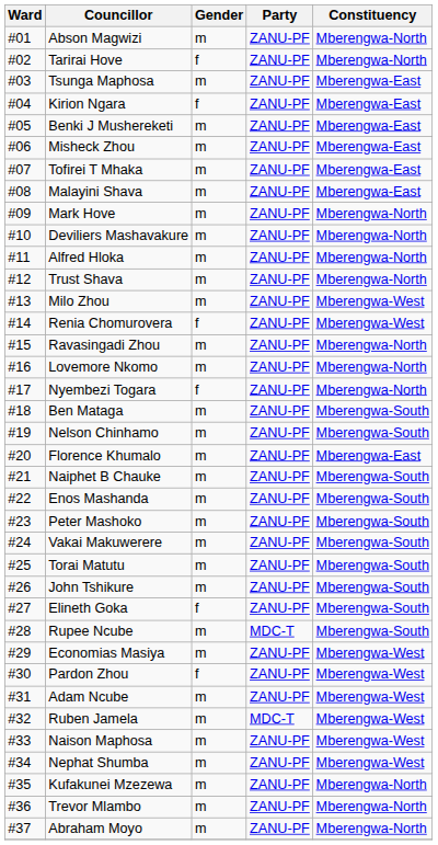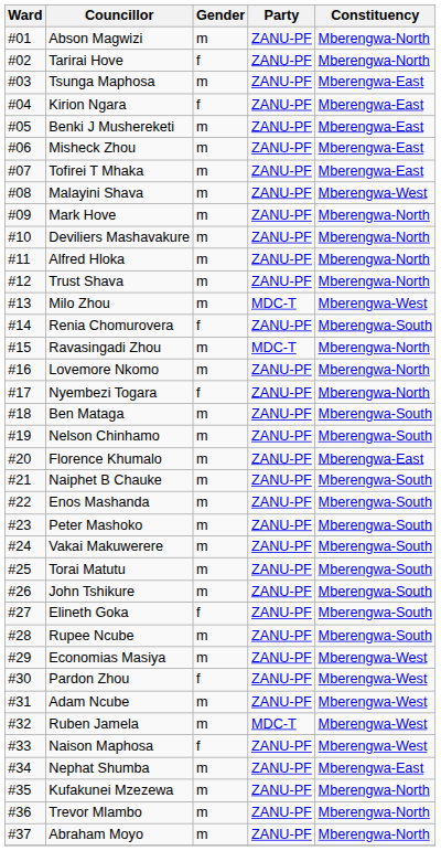 <table class="wikitable sortable" style="font-size: 100%;">
 <tr>
 <th>Ward</th>
 <th>Councillor</th>
 <th>Gender</th>
 <th>Party</th>
 <th>Constituency</th>
 </tr>
 <tr>
 <td>#01</td>
 <td>Abson Magwizi</td>
 <td>m</td>
 <td><a href='#'>ZANU-PF</a></td>
 <td><a href='#'>Mberengwa-North</a></td>
 </tr>
 <tr>
 <td>#02</td>
 <td>Tarirai Hove</td>
 <td>f</td>
 <td><a href='#'>ZANU-PF</a></td>
 <td><a href='#'>Mberengwa-North</a></td>
 </tr>
 <tr>
 <td>#03</td>
 <td>Tsunga Maphosa</td>
 <td>m</td>
 <td><a href='#'>ZANU-PF</a></td>
 <td><a href='#'>Mberengwa-East</a></td>
 </tr>
 <tr>
 <td>#04</td>
 <td>Kirion Ngara</td>
 <td>f</td>
 <td><a href='#'>ZANU-PF</a></td>
 <td><a href='#'>Mberengwa-East</a></td>
 </tr>
 <tr>
 <td>#05</td>
 <td>Benki J Mushereketi</td>
 <td>m</td>
 <td><a href='#'>ZANU-PF</a></td>
 <td><a href='#'>Mberengwa-East</a></td>
 </tr>
 <tr>
 <td>#06</td>
 <td>Misheck Zhou</td>
 <td>m</td>
 <td><a href='#'>ZANU-PF</a></td>
 <td><a href='#'>Mberengwa-East</a></td>
 </tr>
 <tr>
 <td>#07</td>
 <td>Tofirei T Mhaka</td>
 <td>m</td>
 <td><a href='#'>ZANU-PF</a></td>
 <td><a href='#'>Mberengwa-East</a></td>
 </tr>
 <tr>
 <td>#08</td>
 <td>Malayini Shava</td>
 <td>m</td>
 <td><a href='#'>ZANU-PF</a></td>
-<td><a href='#'>Mberengwa-East</a></td>
+<td><a href='#'>Mberengwa-West</a></td>
 </tr>
 <tr>
 <td>#09</td>
 <td>Mark Hove</td>
 <td>m</td>
 <td><a href='#'>ZANU-PF</a></td>
 <td><a href='#'>Mberengwa-North</a></td>
 </tr>
 <tr>
 <td>#10</td>
 <td>Deviliers Mashavakure</td>
 <td>m</td>
 <td><a href='#'>ZANU-PF</a></td>
 <td><a href='#'>Mberengwa-North</a></td>
 </tr>
 <tr>
 <td>#11</td>
 <td>Alfred Hloka</td>
 <td>m</td>
 <td><a href='#'>ZANU-PF</a></td>
 <td><a href='#'>Mberengwa-North</a></td>
 </tr>
 <tr>
 <td>#12</td>
 <td>Trust Shava</td>
 <td>m</td>
 <td><a href='#'>ZANU-PF</a></td>
 <td><a href='#'>Mberengwa-North</a></td>
 </tr>
 <tr>
 <td>#13</td>
 <td>Milo Zhou</td>
 <td>m</td>
-<td><a href='#'>ZANU-PF</a></td>
+<td><a href='#'>MDC-T</a></td>
 <td><a href='#'>Mberengwa-West</a></td>
 </tr>
 <tr>
 <td>#14</td>
 <td>Renia Chomurovera</td>
 <td>f</td>
 <td><a href='#'>ZANU-PF</a></td>
-<td><a href='#'>Mberengwa-West</a></td>
+<td><a href='#'>Mberengwa-South</a></td>
 </tr>
 <tr>
 <td>#15</td>
 <td>Ravasingadi Zhou</td>
 <td>m</td>
-<td><a href='#'>ZANU-PF</a></td>
+<td><a href='#'>MDC-T</a></td>
 <td><a href='#'>Mberengwa-North</a></td>
 </tr>
 <tr>
 <td>#16</td>
 <td>Lovemore Nkomo</td>
 <td>m</td>
 <td><a href='#'>ZANU-PF</a></td>
 <td><a href='#'>Mberengwa-North</a></td>
 </tr>
 <tr>
 <td>#17</td>
 <td>Nyembezi Togara</td>
 <td>f</td>
 <td><a href='#'>ZANU-PF</a></td>
 <td><a href='#'>Mberengwa-North</a></td>
 </tr>
 <tr>
 <td>#18</td>
 <td>Ben Mataga</td>
 <td>m</td>
 <td><a href='#'>ZANU-PF</a></td>
 <td><a href='#'>Mberengwa-South</a></td>
 </tr>
 <tr>
 <td>#19</td>
 <td>Nelson Chinhamo</td>
 <td>m</td>
 <td><a href='#'>ZANU-PF</a></td>
 <td><a href='#'>Mberengwa-South</a></td>
 </tr>
 <tr>
 <td>#20</td>
 <td>Florence Khumalo</td>
 <td>m</td>
 <td><a href='#'>ZANU-PF</a></td>
 <td><a href='#'>Mberengwa-East</a></td>
 </tr>
 <tr>
 <td>#21</td>
 <td>Naiphet B Chauke</td>
 <td>m</td>
 <td><a href='#'>ZANU-PF</a></td>
 <td><a href='#'>Mberengwa-South</a></td>
 </tr>
 <tr>
 <td>#22</td>
 <td>Enos Mashanda</td>
 <td>m</td>
 <td><a href='#'>ZANU-PF</a></td>
 <td><a href='#'>Mberengwa-South</a></td>
 </tr>
 <tr>
 <td>#23</td>
 <td>Peter Mashoko</td>
 <td>m</td>
 <td><a href='#'>ZANU-PF</a></td>
 <td><a href='#'>Mberengwa-South</a></td>
 </tr>
 <tr>
 <td>#24</td>
 <td>Vakai Makuwerere</td>
 <td>m</td>
 <td><a href='#'>ZANU-PF</a></td>
 <td><a href='#'>Mberengwa-South</a></td>
 </tr>
 <tr>
 <td>#25</td>
 <td>Torai Matutu</td>
 <td>m</td>
 <td><a href='#'>ZANU-PF</a></td>
 <td><a href='#'>Mberengwa-South</a></td>
 </tr>
 <tr>
 <td>#26</td>
 <td>John Tshikure</td>
 <td>m</td>
 <td><a href='#'>ZANU-PF</a></td>
 <td><a href='#'>Mberengwa-South</a></td>
 </tr>
 <tr>
 <td>#27</td>
 <td>Elineth Goka</td>
 <td>f</td>
 <td><a href='#'>ZANU-PF</a></td>
 <td><a href='#'>Mberengwa-South</a></td>
 </tr>
 <tr>
 <td>#28</td>
 <td>Rupee Ncube</td>
 <td>m</td>
-<td><a href='#'>MDC-T</a></td>
+<td><a href='#'>ZANU-PF</a></td>
 <td><a href='#'>Mberengwa-South</a></td>
 </tr>
 <tr>
 <td>#29</td>
 <td>Economias Masiya</td>
 <td>m</td>
 <td><a href='#'>ZANU-PF</a></td>
 <td><a href='#'>Mberengwa-West</a></td>
 </tr>
 <tr>
 <td>#30</td>
 <td>Pardon Zhou</td>
 <td>f</td>
 <td><a href='#'>ZANU-PF</a></td>
 <td><a href='#'>Mberengwa-West</a></td>
 </tr>
 <tr>
 <td>#31</td>
 <td>Adam Ncube</td>
 <td>m</td>
 <td><a href='#'>ZANU-PF</a></td>
 <td><a href='#'>Mberengwa-West</a></td>
 </tr>
 <tr>
 <td>#32</td>
 <td>Ruben Jamela</td>
 <td>m</td>
 <td><a href='#'>MDC-T</a></td>
 <td><a href='#'>Mberengwa-West</a></td>
 </tr>
 <tr>
 <td>#33</td>
 <td>Naison Maphosa</td>
-<td>m</td>
+<td>f</td>
 <td><a href='#'>ZANU-PF</a></td>
 <td><a href='#'>Mberengwa-West</a></td>
 </tr>
 <tr>
 <td>#34</td>
 <td>Nephat Shumba</td>
 <td>m</td>
 <td><a href='#'>ZANU-PF</a></td>
-<td><a href='#'>Mberengwa-West</a></td>
+<td><a href='#'>Mberengwa-East</a></td>
 </tr>
 <tr>
 <td>#35</td>
 <td>Kufakunei Mzezewa</td>
 <td>m</td>
 <td><a href='#'>ZANU-PF</a></td>
 <td><a href='#'>Mberengwa-North</a></td>
 </tr>
 <tr>
 <td>#36</td>
 <td>Trevor Mlambo</td>
 <td>m</td>
 <td><a href='#'>ZANU-PF</a></td>
 <td><a href='#'>Mberengwa-North</a></td>
 </tr>
 <tr>
 <td>#37</td>
 <td>Abraham Moyo</td>
 <td>m</td>
 <td><a href='#'>ZANU-PF</a></td>
 <td><a href='#'>Mberengwa-North</a></td>
 </tr>
 <tr>
 </tr>
 </table>
